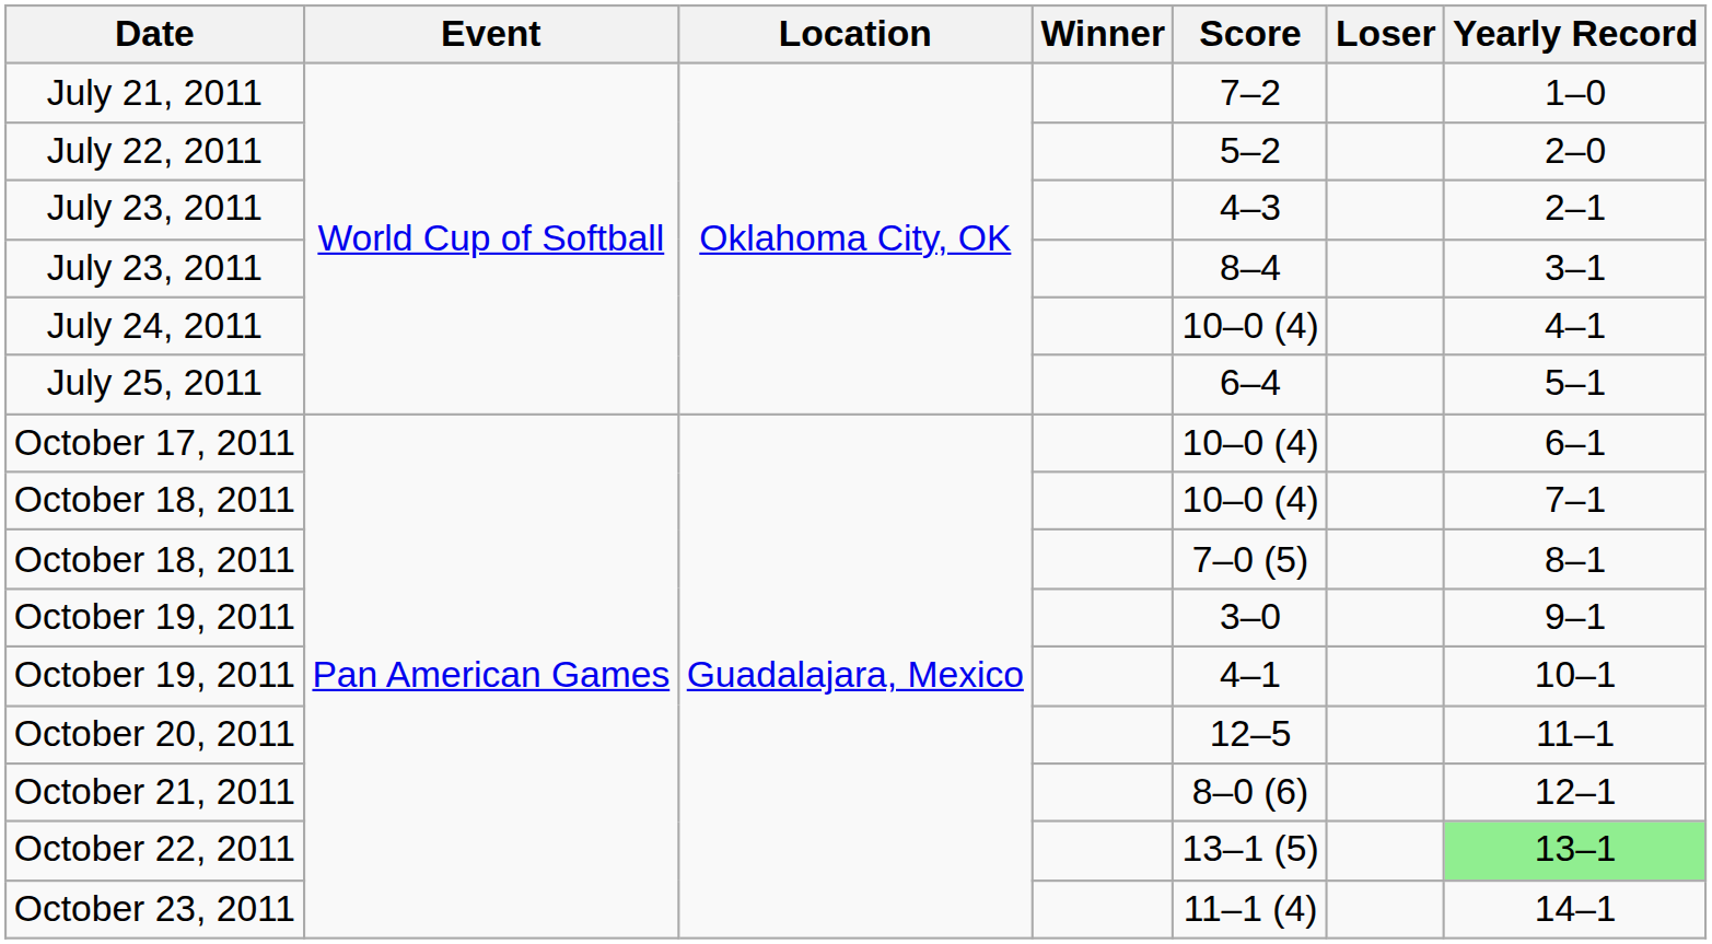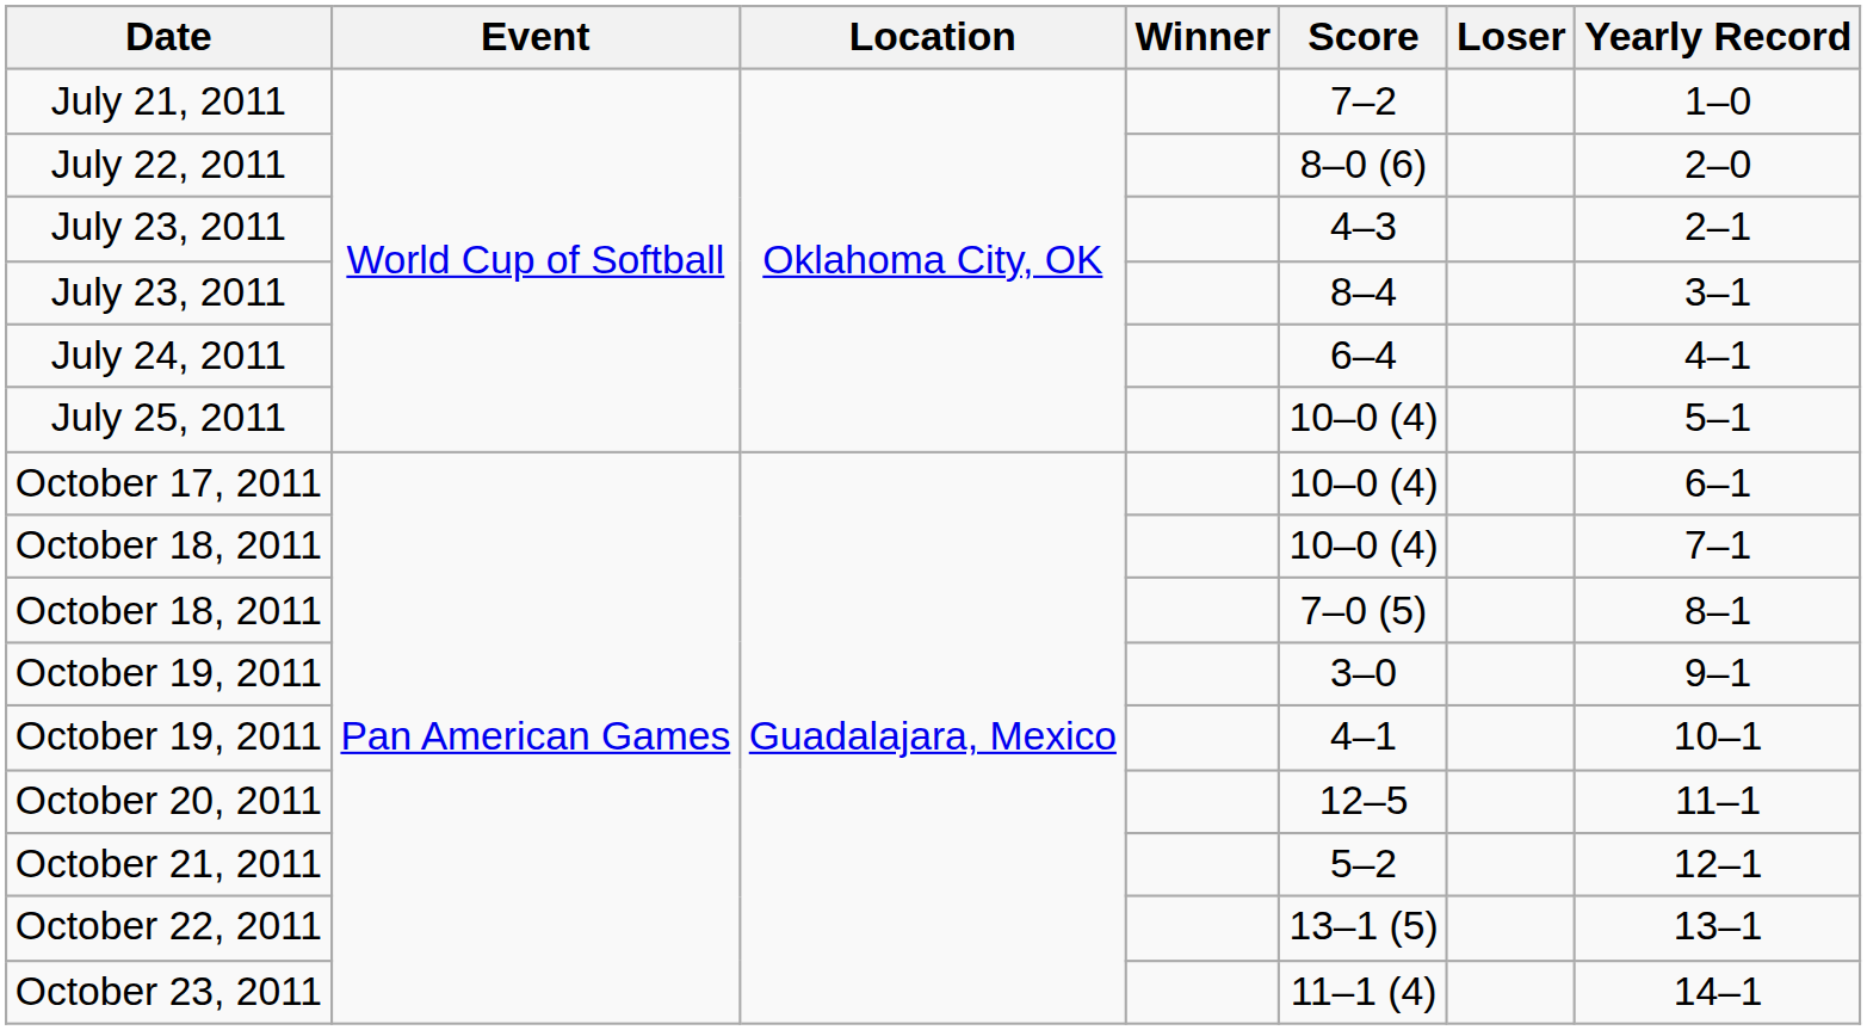 <table class="wikitable">
 <tr>
 <th>Date</th>
 <th>Event</th>
 <th>Location</th>
 <th>Winner</th>
 <th>Score</th>
 <th>Loser</th>
 <th>Yearly Record</th>
 </tr>
 <tr align=center>
 <td>July 21, 2011</td>
 <td rowspan=6><a href='#'>World Cup of Softball</a></td>
 <td rowspan=6><a href='#'>Oklahoma City, OK</a></td>
 <td></td>
 <td>7–2</td>
 <td></td>
 <td>1–0</td>
 </tr>
 <tr align=center>
 <td>July 22, 2011</td>
 <td></td>
-<td>5–2</td>
+<td>8–0 (6)</td>
 <td></td>
 <td>2–0</td>
 </tr>
 <tr align=center>
 <td>July 23, 2011</td>
 <td></td>
 <td>4–3</td>
 <td></td>
 <td>2–1</td>
 </tr>
 <tr align=center>
 <td>July 23, 2011</td>
 <td></td>
 <td>8–4</td>
 <td></td>
 <td>3–1</td>
 </tr>
 <tr align=center>
 <td>July 24, 2011</td>
 <td></td>
-<td>10–0 (4)</td>
+<td>6–4</td>
 <td></td>
 <td>4–1</td>
 </tr>
 <tr align=center>
 <td>July 25, 2011</td>
 <td></td>
-<td>6–4</td>
+<td>10–0 (4)</td>
 <td></td>
 <td>5–1</td>
 </tr>
 <tr align=center>
 <td>October 17, 2011</td>
 <td rowspan=9><a href='#'>Pan American Games</a></td>
 <td rowspan=9><a href='#'>Guadalajara, Mexico</a></td>
 <td></td>
 <td>10–0 (4)</td>
 <td></td>
 <td>6–1</td>
 </tr>
 <tr align=center>
 <td>October 18, 2011</td>
 <td></td>
 <td>10–0 (4)</td>
 <td></td>
 <td>7–1</td>
 </tr>
 <tr align=center>
 <td>October 18, 2011</td>
 <td></td>
 <td>7–0 (5)</td>
 <td></td>
 <td>8–1</td>
 </tr>
 <tr align=center>
 <td>October 19, 2011</td>
 <td></td>
 <td>3–0</td>
 <td></td>
 <td>9–1</td>
 </tr>
 <tr align=center>
 <td>October 19, 2011</td>
 <td></td>
 <td>4–1</td>
 <td></td>
 <td>10–1</td>
 </tr>
 <tr align=center>
 <td>October 20, 2011</td>
 <td></td>
 <td>12–5</td>
 <td></td>
 <td>11–1</td>
 </tr>
 <tr align=center>
 <td>October 21, 2011</td>
 <td></td>
-<td>8–0 (6)</td>
+<td>5–2</td>
 <td></td>
 <td>12–1</td>
 </tr>
 <tr align=center>
 <td>October 22, 2011</td>
 <td></td>
 <td>13–1 (5)</td>
 <td></td>
-<td style="background: lightgreen;">13–1</td>
+<td>13–1</td>
 </tr>
 <tr align=center>
 <td>October 23, 2011</td>
 <td></td>
 <td>11–1 (4)</td>
 <td></td>
 <td>14–1</td>
 </tr>
 </table>
